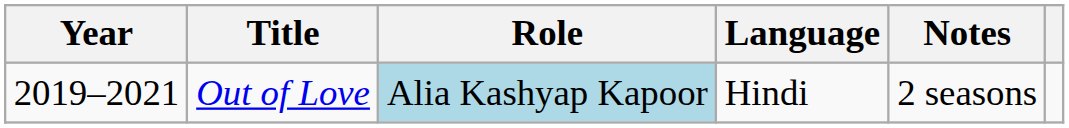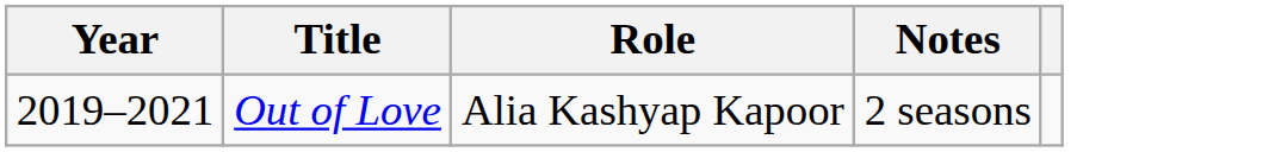 <table class="wikitable sortable">
 <tr>
 <th scope="col">Year</th>
 <th scope="col">Title</th>
 <th scope="col">Role</th>
-<th scope="col">Language</th>
 <th class="unsortable" scope="col">Notes</th>
 <th class="unsortable" scope="col"></th>
 </tr>
 <tr>
 <td>2019–2021</td>
 <td><em><a href='#'>Out of Love</a></em></td>
-<td style="background: lightblue;">Alia Kashyap Kapoor</td>
-<td>Hindi</td>
+<td>Alia Kashyap Kapoor</td>
 <td>2 seasons</td>
 <td style="text-align: center;"></td>
 </tr>
 </table>
